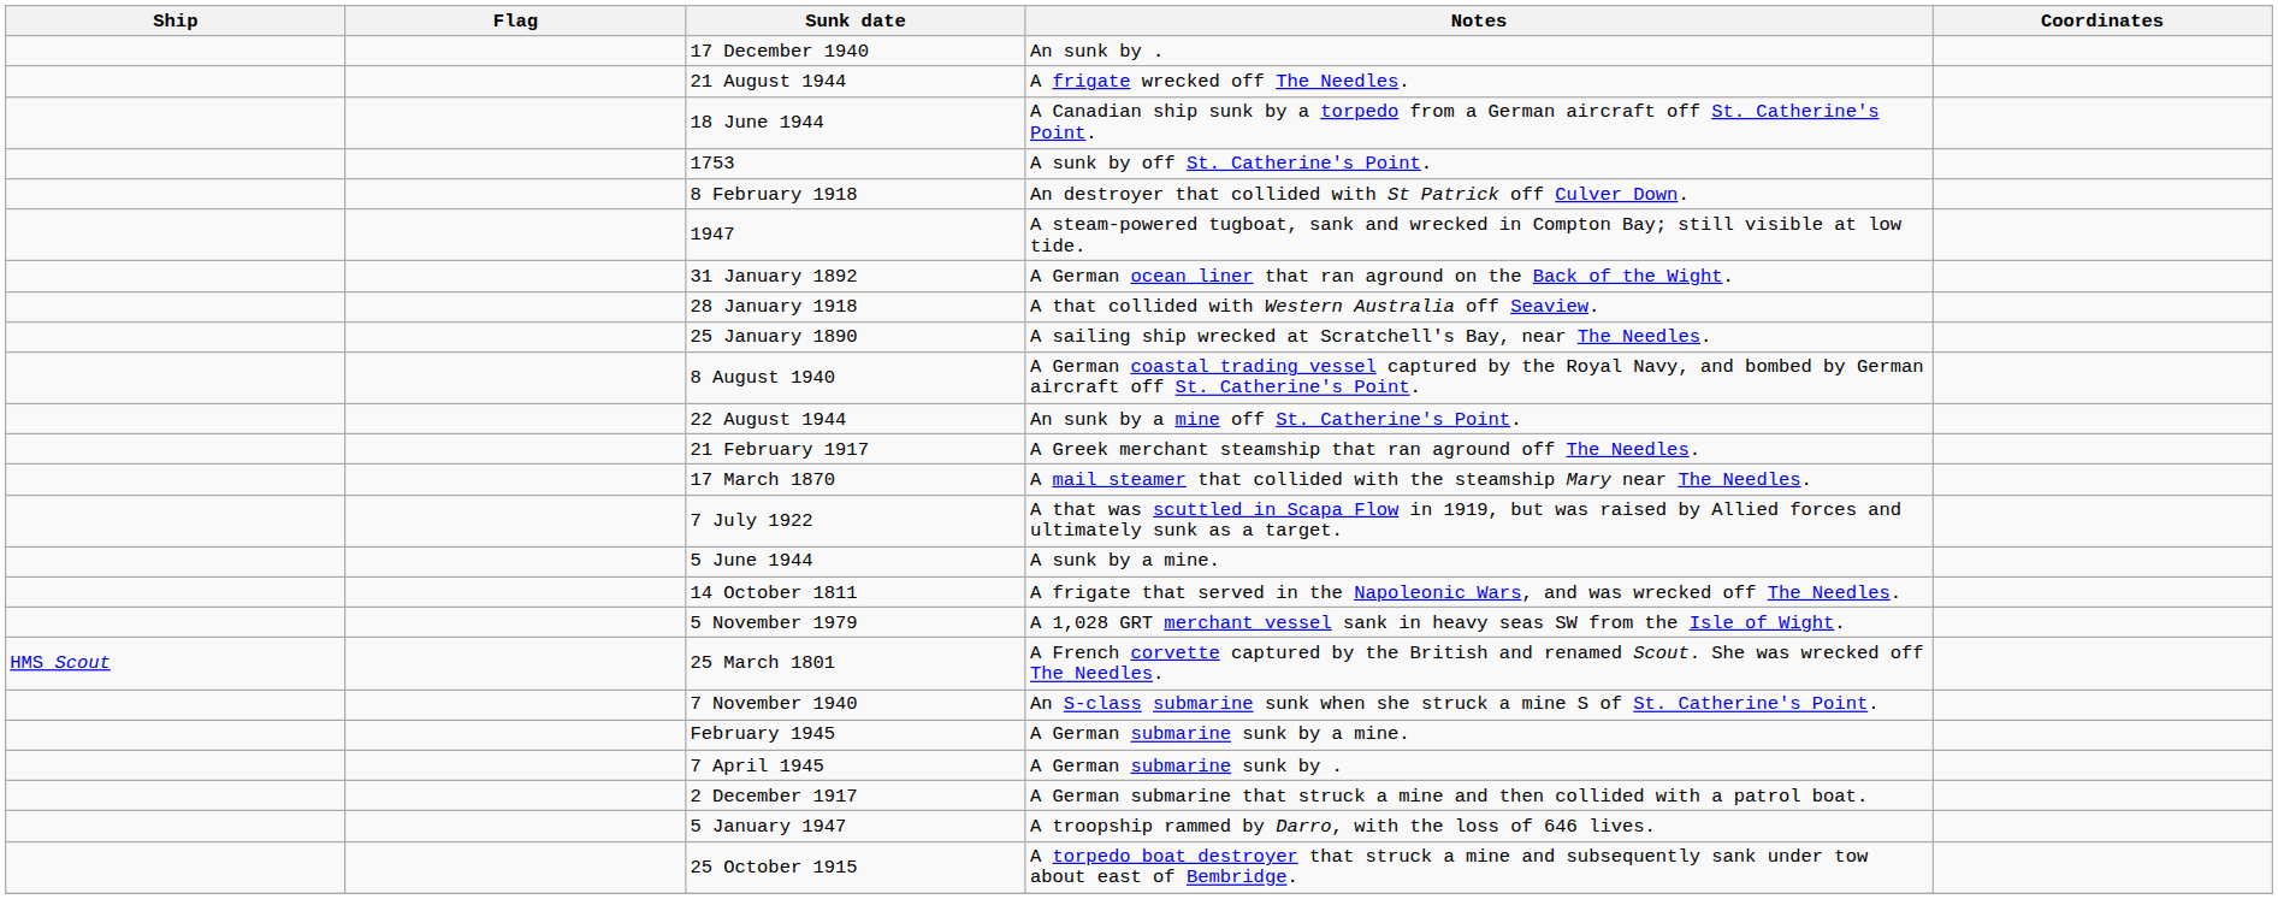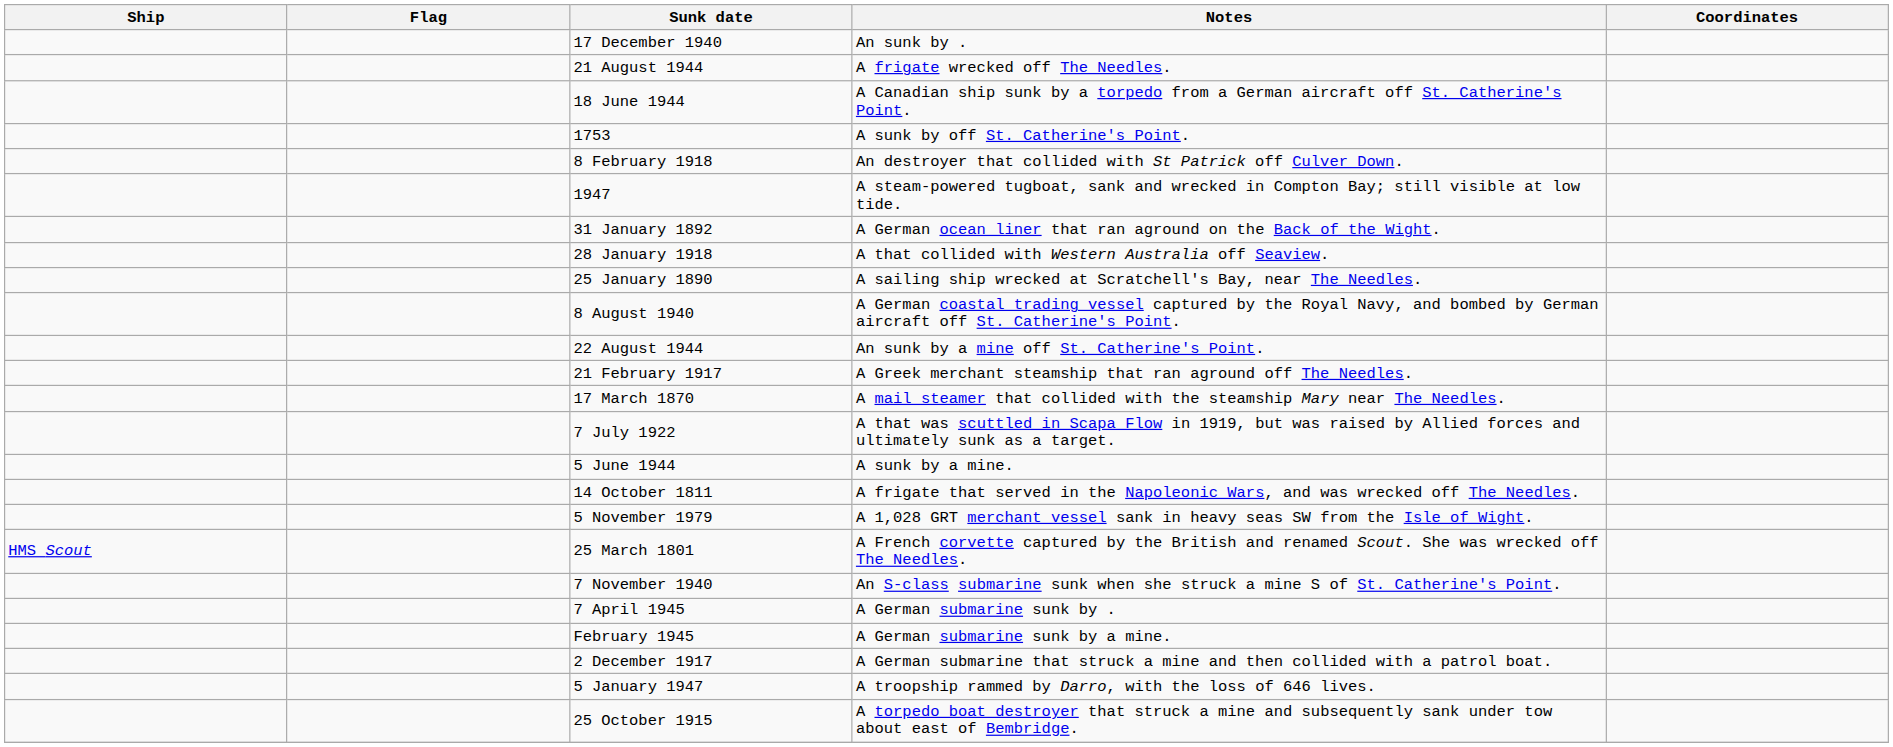 <table class=wikitable | style = "width:100%">
 <tr>
 <th style="width:15%">Ship</th>
 <th style="width:15%">Flag</th>
 <th style="width:15%">Sunk date</th>
 <th style="width:40%">Notes</th>
 <th style="width:15%">Coordinates</th>
 </tr>
 <tr>
 <td></td>
 <td></td>
 <td>17 December 1940</td>
 <td>An  sunk by .</td>
 <td></td>
 </tr>
 <tr>
 <td></td>
 <td></td>
 <td>21 August 1944</td>
 <td>A <a href='#'>frigate</a> wrecked off <a href='#'>The Needles</a>.</td>
 <td></td>
 </tr>
 <tr>
 <td></td>
 <td></td>
 <td>18 June 1944</td>
 <td>A Canadian ship sunk  by a <a href='#'>torpedo</a> from a German aircraft off <a href='#'>St. Catherine's Point</a>.</td>
 <td></td>
 </tr>
 <tr>
 <td></td>
 <td></td>
 <td>1753</td>
 <td>A  sunk by  off <a href='#'>St. Catherine's Point</a>.</td>
 <td></td>
 </tr>
 <tr>
 <td></td>
 <td></td>
 <td>8 February 1918</td>
 <td>An  destroyer that collided with <em>St Patrick</em> off <a href='#'>Culver Down</a>.</td>
 <td></td>
 </tr>
 <tr>
 <td></td>
 <td></td>
 <td>1947</td>
 <td>A steam-powered tugboat, sank and wrecked in Compton Bay; still visible at low tide.</td>
 </tr>
 <tr>
 <td></td>
 <td></td>
 <td>31 January 1892</td>
 <td>A German <a href='#'>ocean liner</a> that ran aground on the <a href='#'>Back of the Wight</a>.</td>
 <td></td>
 </tr>
 <tr>
 <td></td>
 <td></td>
 <td>28 January 1918</td>
 <td>A  that collided with <em>Western Australia</em> off <a href='#'>Seaview</a>.</td>
 <td></td>
 </tr>
 <tr>
 <td></td>
 <td></td>
 <td>25 January 1890</td>
 <td>A sailing ship wrecked at Scratchell's Bay, near <a href='#'>The Needles</a>.</td>
 <td></td>
 </tr>
 <tr>
 <td></td>
 <td></td>
 <td>8 August 1940</td>
 <td>A German <a href='#'>coastal trading vessel</a> captured by the Royal Navy, and bombed by German aircraft off <a href='#'>St. Catherine's Point</a>.</td>
 <td></td>
 </tr>
 <tr>
 <td></td>
 <td></td>
 <td>22 August 1944</td>
 <td>An  sunk by a <a href='#'>mine</a> off <a href='#'>St. Catherine's Point</a>.</td>
 <td></td>
 </tr>
 <tr>
 <td></td>
 <td></td>
 <td>21 February 1917</td>
 <td>A Greek merchant steamship that ran aground off <a href='#'>The Needles</a>.</td>
 <td></td>
 </tr>
 <tr>
 <td></td>
 <td></td>
 <td>17 March 1870</td>
 <td>A <a href='#'>mail steamer</a> that collided with the steamship <em>Mary</em> near <a href='#'>The Needles</a>.</td>
 <td></td>
 </tr>
 <tr>
 <td></td>
 <td></td>
 <td>7 July 1922</td>
 <td>A  that was <a href='#'>scuttled in Scapa Flow</a> in 1919, but was raised by Allied forces and ultimately sunk as a target.</td>
 <td></td>
 </tr>
 <tr>
 <td></td>
 <td></td>
 <td>5 June 1944</td>
 <td>A  sunk by a mine.</td>
 <td></td>
 </tr>
 <tr>
 <td></td>
 <td></td>
 <td>14 October 1811</td>
 <td>A  frigate that served in the <a href='#'>Napoleonic Wars</a>, and was wrecked off <a href='#'>The Needles</a>.</td>
 <td></td>
 </tr>
 <tr>
 <td></td>
 <td></td>
 <td>5 November 1979</td>
 <td>A 1,028 GRT <a href='#'>merchant vessel</a> sank in heavy seas  SW from the <a href='#'>Isle of Wight</a>.</td>
 <td></td>
 </tr>
 <tr>
 <td><a href='#'>HMS <em>Scout</em></a></td>
 <td></td>
 <td>25 March 1801</td>
 <td>A French <a href='#'>corvette</a> captured by the British and renamed <em>Scout</em>. She was wrecked off <a href='#'>The Needles</a>.</td>
 <td></td>
 </tr>
 <tr>
 <td></td>
 <td></td>
 <td>7 November 1940</td>
 <td>An <a href='#'>S-class</a> <a href='#'>submarine</a> sunk when she struck a mine  S of <a href='#'>St. Catherine's Point</a>.</td>
 <td></td>
 </tr>
 <tr>
 <td></td>
 <td></td>
-<td>February 1945</td>
-<td>A German <a href='#'>submarine</a> sunk by a mine.</td>
+<td>7 April 1945</td>
+<td>A German <a href='#'>submarine</a> sunk by .</td>
 <td></td>
 </tr>
 <tr>
 <td></td>
 <td></td>
-<td>7 April 1945</td>
-<td>A German <a href='#'>submarine</a> sunk by .</td>
+<td>February 1945</td>
+<td>A German <a href='#'>submarine</a> sunk by a mine.</td>
 <td></td>
 </tr>
 <tr>
 <td></td>
 <td></td>
 <td>2 December 1917</td>
 <td>A German submarine that struck a mine and then collided with a patrol boat.</td>
 <td></td>
 </tr>
 <tr>
 <td></td>
 <td></td>
 <td>5 January 1947</td>
 <td>A troopship rammed by <em>Darro</em>, with the loss of 646 lives.</td>
 <td></td>
 </tr>
 <tr>
 <td></td>
 <td></td>
 <td>25 October 1915</td>
 <td>A <a href='#'>torpedo boat destroyer</a> that struck a mine and subsequently sank under tow about  east of <a href='#'>Bembridge</a>.</td>
 <td></td>
 </tr>
 <tr>
 </tr>
 </table>
